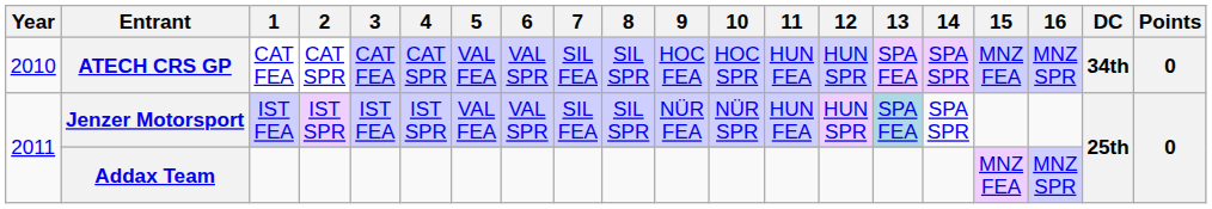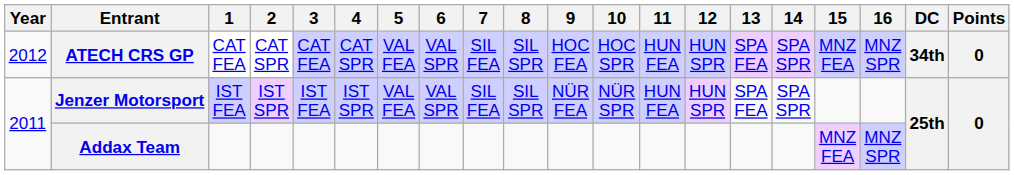 <table class="wikitable" style="text-align:center; font-size:85%">
 <tr>
 <th>Year</th>
 <th>Entrant</th>
 <th>1</th>
 <th>2</th>
 <th>3</th>
 <th>4</th>
 <th>5</th>
 <th>6</th>
 <th>7</th>
 <th>8</th>
 <th>9</th>
 <th>10</th>
 <th>11</th>
 <th>12</th>
 <th>13</th>
 <th>14</th>
 <th>15</th>
 <th>16</th>
 <th>DC</th>
 <th>Points</th>
 </tr>
 <tr>
-<td><a href='#'>2010</a></td>
+<td><a href='#'>2012</a></td>
 <th nowrap><a href='#'>ATECH CRS GP</a></th>
 <td style="background:#FFFFFF;"><a href='#'>CAT<br>FEA</a><br></td>
 <td style="background:#FFFFFF;"><a href='#'>CAT<br>SPR</a><br></td>
 <td style="background:#cfcfff;"><a href='#'>CAT<br>FEA</a><br></td>
 <td style="background:#cfcfff;"><a href='#'>CAT<br>SPR</a><br></td>
 <td style="background:#CFCFFF;"><a href='#'>VAL<br>FEA</a><br></td>
 <td style="background:#CFCFFF;"><a href='#'>VAL<br>SPR</a><br></td>
 <td style="background:#CFCFFF;"><a href='#'>SIL<br>FEA</a><br></td>
 <td style="background:#CFCFFF;"><a href='#'>SIL<br>SPR</a><br></td>
 <td style="background:#CFCFFF;"><a href='#'>HOC<br>FEA</a><br></td>
 <td style="background:#CFCFFF;"><a href='#'>HOC<br>SPR</a><br></td>
 <td style="background:#CFCFFF;"><a href='#'>HUN<br>FEA</a><br></td>
 <td style="background:#CFCFFF;"><a href='#'>HUN<br>SPR</a><br></td>
 <td style="background:#efcfff;"><a href='#'>SPA<br>FEA</a><br></td>
 <td style="background:#efcfff;"><a href='#'>SPA<br>SPR</a><br></td>
 <td style="background:#CFCFFF;"><a href='#'>MNZ<br>FEA</a><br></td>
 <td style="background:#CFCFFF;"><a href='#'>MNZ<br>SPR</a><br></td>
 <th>34th</th>
 <th>0</th>
 </tr>
 <tr>
 <td rowspan=2><a href='#'>2011</a></td>
 <th nowrap><a href='#'>Jenzer Motorsport</a></th>
 <td style="background:#CFCFFF;"><a href='#'>IST<br>FEA</a><br></td>
 <td style="background:#efcfff;"><a href='#'>IST<br>SPR</a><br></td>
 <td style="background:#CFCFFF;"><a href='#'>IST<br>FEA</a><br></td>
 <td style="background:#CFCFFF;"><a href='#'>IST<br>SPR</a><br></td>
 <td style="background:#cfcfff;"><a href='#'>VAL<br>FEA</a><br></td>
 <td style="background:#cfcfff;"><a href='#'>VAL<br>SPR</a><br></td>
 <td style="background:#cfcfff;"><a href='#'>SIL<br>FEA</a><br></td>
 <td style="background:#cfcfff;"><a href='#'>SIL<br>SPR</a><br></td>
 <td style="background:#cfcfff;"><a href='#'>NÜR<br>FEA</a><br></td>
 <td style="background:#cfcfff;"><a href='#'>NÜR<br>SPR</a><br></td>
 <td style="background:#cfcfff;"><a href='#'>HUN<br>FEA</a><br></td>
 <td style="background:#efcfff;"><a href='#'>HUN<br>SPR</a><br></td>
-<td style="background: lightblue;"><a href='#'>SPA<br>FEA</a></td>
+<td><a href='#'>SPA<br>FEA</a></td>
 <td><a href='#'>SPA<br>SPR</a></td>
 <td></td>
 <td></td>
 <th rowspan=2>25th</th>
 <th rowspan=2>0</th>
 </tr>
 <tr>
 <th nowrap><a href='#'>Addax Team</a></th>
 <td></td>
 <td></td>
 <td></td>
 <td></td>
 <td></td>
 <td></td>
 <td></td>
 <td></td>
 <td></td>
 <td></td>
 <td></td>
 <td></td>
 <td></td>
 <td></td>
 <td style="background:#efcfff;"><a href='#'>MNZ<br>FEA</a><br></td>
 <td style="background:#cfcfff;"><a href='#'>MNZ<br>SPR</a><br></td>
 </tr>
 </table>
